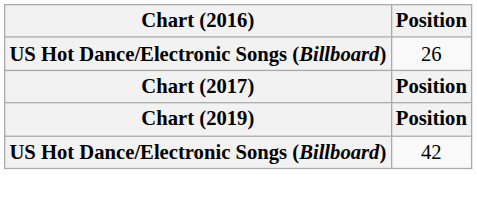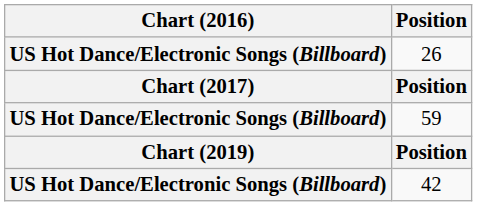 <table class="wikitable plainrowheaders" style="text-align:center">
 <tr>
 <th scope="col">Chart (2016)</th>
 <th scope="col">Position</th>
 </tr>
 <tr>
 <th scope="row">US Hot Dance/Electronic Songs (<em>Billboard</em>)</th>
 <td>26</td>
 </tr>
 <tr>
 <th scope="col">Chart (2017)</th>
 <th scope="col">Position</th>
 </tr>
 <tr>
+<th scope="row">US Hot Dance/Electronic Songs (<em>Billboard</em>)</th>
+<td>59</td>
+</tr>
+<tr>
 <th scope="col">Chart (2019)</th>
 <th scope="col">Position</th>
 </tr>
 <tr>
 <th scope="row">US Hot Dance/Electronic Songs (<em>Billboard</em>)</th>
 <td>42</td>
 </tr>
 </table>
